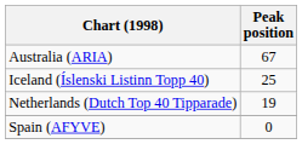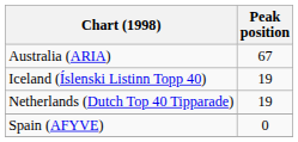 <table class="wikitable sortable">
 <tr>
 <th>Chart (1998)</th>
 <th>Peak<br>position</th>
 </tr>
 <tr>
 <td>Australia (<a href='#'>ARIA</a>)</td>
 <td style="text-align:center;">67</td>
 </tr>
 <tr>
 <td>Iceland (<a href='#'>Íslenski Listinn Topp 40</a>)</td>
-<td style="text-align:center;">25</td>
+<td style="text-align:center;">19</td>
 </tr>
 <tr>
 <td>Netherlands (<a href='#'>Dutch Top 40 Tipparade</a>)</td>
 <td style="text-align:center;">19</td>
 </tr>
 <tr>
 </tr>
 <tr>
 </tr>
 <tr>
 <td>Spain (<a href='#'>AFYVE</a>)</td>
 <td align="center">0</td>
 </tr>
 <tr>
 </tr>
 <tr>
 </tr>
 </table>
